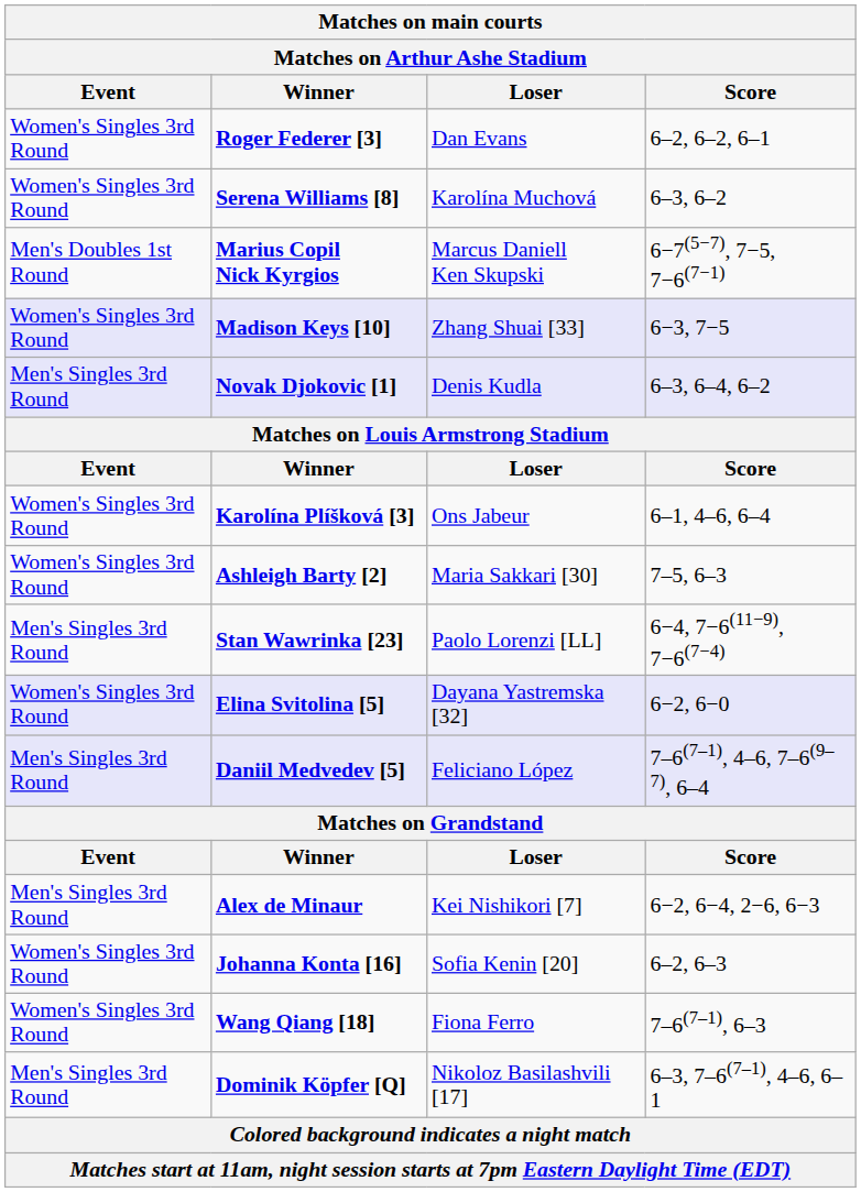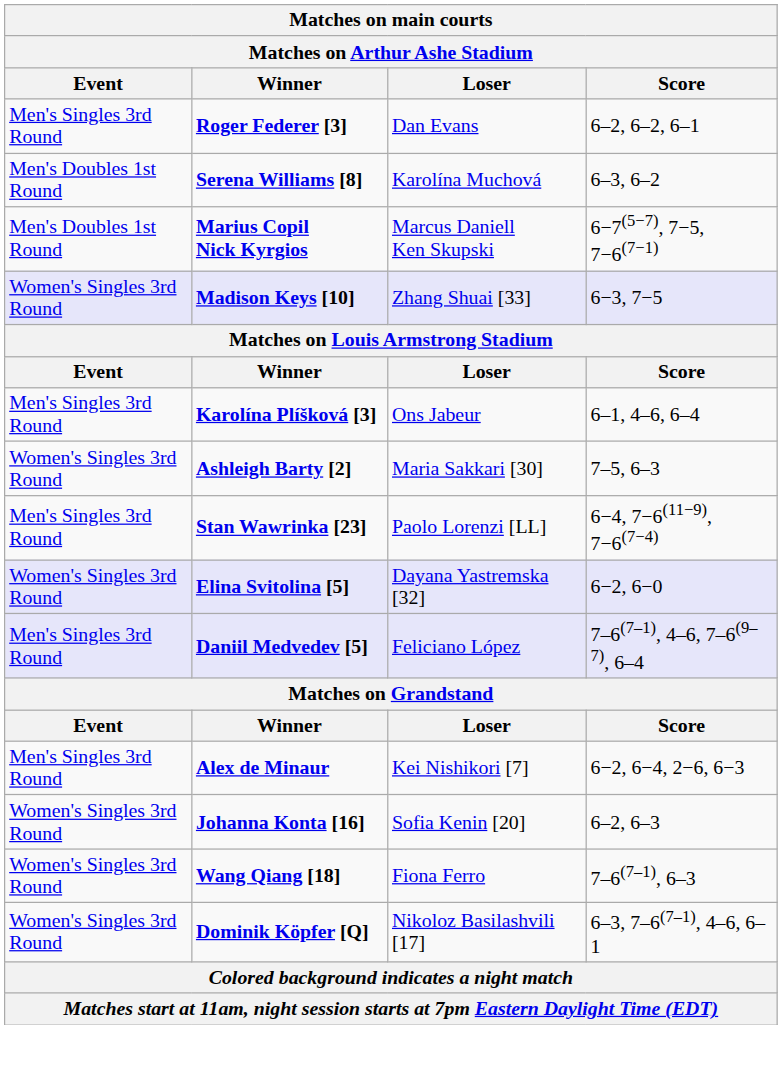 <table class="wikitable" style="margin:auto;">
 <tr>
 <th colspan="4" style="white-space:nowrap;">Matches on main courts</th>
 </tr>
 <tr>
 <th colspan="4"><strong>Matches on <a href='#'>Arthur Ashe Stadium</a></strong></th>
 </tr>
 <tr>
 <th width=250>Event</th>
 <th width=250>Winner</th>
 <th width=250>Loser</th>
 <th width=250>Score</th>
 </tr>
 <tr>
-<td><a href='#'>Women's Singles 3rd Round</a></td>
+<td><a href='#'>Men's Singles 3rd Round</a></td>
 <td> <strong><a href='#'>Roger Federer</a> [3]</strong></td>
 <td> <a href='#'>Dan Evans</a></td>
 <td>6–2, 6–2, 6–1</td>
 </tr>
 <tr>
-<td><a href='#'>Women's Singles 3rd Round</a></td>
+<td><a href='#'>Men's Doubles 1st Round</a></td>
 <td> <strong><a href='#'>Serena Williams</a> [8]</strong></td>
 <td> <a href='#'>Karolína Muchová</a></td>
 <td>6–3, 6–2</td>
 </tr>
 <tr>
 <td><a href='#'>Men's Doubles 1st Round</a></td>
 <td> <strong><a href='#'>Marius Copil</a></strong> <br>  <strong><a href='#'>Nick Kyrgios</a></strong></td>
 <td> <a href='#'>Marcus Daniell</a>  <br>  <a href='#'>Ken Skupski</a></td>
 <td>6−7<sup>(5−7)</sup>, 7−5, 7−6<sup>(7−1)</sup></td>
 </tr>
 <tr bgcolor=lavender>
 <td><a href='#'>Women's Singles 3rd Round</a></td>
 <td> <strong><a href='#'>Madison Keys</a> [10]</strong></td>
 <td> <a href='#'>Zhang Shuai</a> [33]</td>
 <td>6−3, 7−5</td>
 </tr>
-<tr bgcolor="lavender">
-<td><a href='#'>Men's Singles 3rd Round</a></td>
-<td> <strong><a href='#'>Novak Djokovic</a> [1]</strong></td>
-<td> <a href='#'>Denis Kudla</a></td>
-<td>6–3, 6–4, 6–2</td>
-</tr>
 <tr>
 <th colspan="4"><strong>Matches on <a href='#'>Louis Armstrong Stadium</a></strong></th>
 </tr>
 <tr>
 <th width=250>Event</th>
 <th width=250>Winner</th>
 <th width=250>Loser</th>
 <th width=250>Score</th>
 </tr>
 <tr>
-<td><a href='#'>Women's Singles 3rd Round</a></td>
+<td><a href='#'>Men's  Singles 3rd Round</a></td>
 <td> <strong><a href='#'>Karolína Plíšková</a> [3]</strong></td>
 <td> <a href='#'>Ons Jabeur</a></td>
 <td>6–1, 4–6, 6–4</td>
 </tr>
 <tr>
 <td><a href='#'>Women's Singles 3rd Round</a></td>
 <td> <strong><a href='#'>Ashleigh Barty</a> [2]</strong></td>
 <td> <a href='#'>Maria Sakkari</a> [30]</td>
 <td>7–5, 6–3</td>
 </tr>
 <tr>
 <td><a href='#'>Men's Singles 3rd Round</a></td>
 <td> <strong><a href='#'>Stan Wawrinka</a> [23]</strong></td>
 <td> <a href='#'>Paolo Lorenzi</a> [LL]</td>
 <td>6−4, 7−6<sup>(11−9)</sup>, 7−6<sup>(7−4)</sup></td>
 </tr>
 <tr bgcolor="lavender">
 <td><a href='#'>Women's Singles 3rd Round</a></td>
 <td> <strong><a href='#'>Elina Svitolina</a> [5]</strong></td>
 <td> <a href='#'>Dayana Yastremska</a> [32]</td>
 <td>6−2, 6−0</td>
 </tr>
 <tr bgcolor="lavender">
 <td><a href='#'>Men's Singles 3rd Round</a></td>
 <td> <strong><a href='#'>Daniil Medvedev</a> [5]</strong></td>
 <td> <a href='#'>Feliciano López</a></td>
 <td>7–6<sup>(7–1)</sup>, 4–6, 7–6<sup>(9–7)</sup>, 6–4</td>
 </tr>
 <tr>
 <th colspan="4"><strong>Matches on <a href='#'>Grandstand</a></strong></th>
 </tr>
 <tr>
 <th width=250>Event</th>
 <th width=250>Winner</th>
 <th width=250>Loser</th>
 <th width=250>Score</th>
 </tr>
 <tr>
 <td><a href='#'>Men's Singles 3rd Round</a></td>
 <td> <strong><a href='#'>Alex de Minaur</a></strong></td>
 <td> <a href='#'>Kei Nishikori</a> [7]</td>
 <td>6−2, 6−4, 2−6, 6−3</td>
 </tr>
 <tr>
 <td><a href='#'>Women's Singles 3rd Round</a></td>
 <td> <strong><a href='#'>Johanna Konta</a> [16]</strong></td>
 <td> <a href='#'>Sofia Kenin</a> [20]</td>
 <td>6–2, 6–3</td>
 </tr>
 <tr>
 <td><a href='#'>Women's Singles 3rd Round</a></td>
 <td> <strong><a href='#'>Wang Qiang</a> [18]</strong></td>
 <td> <a href='#'>Fiona Ferro</a></td>
 <td>7–6<sup>(7–1)</sup>, 6–3</td>
 </tr>
 <tr>
-<td><a href='#'>Men's  Singles 3rd Round</a></td>
+<td><a href='#'>Women's Singles 3rd Round</a></td>
 <td> <strong><a href='#'>Dominik Köpfer</a> [Q]</strong></td>
 <td> <a href='#'>Nikoloz Basilashvili</a> [17]</td>
 <td>6–3, 7–6<sup>(7–1)</sup>, 4–6, 6–1</td>
 </tr>
 <tr>
 <th colspan=4><em>Colored background indicates a night match</em></th>
 </tr>
 <tr>
 <th colspan=4><em>Matches start at 11am, night session starts at 7pm <a href='#'>Eastern Daylight Time (EDT)</a></em></th>
 </tr>
 </table>
